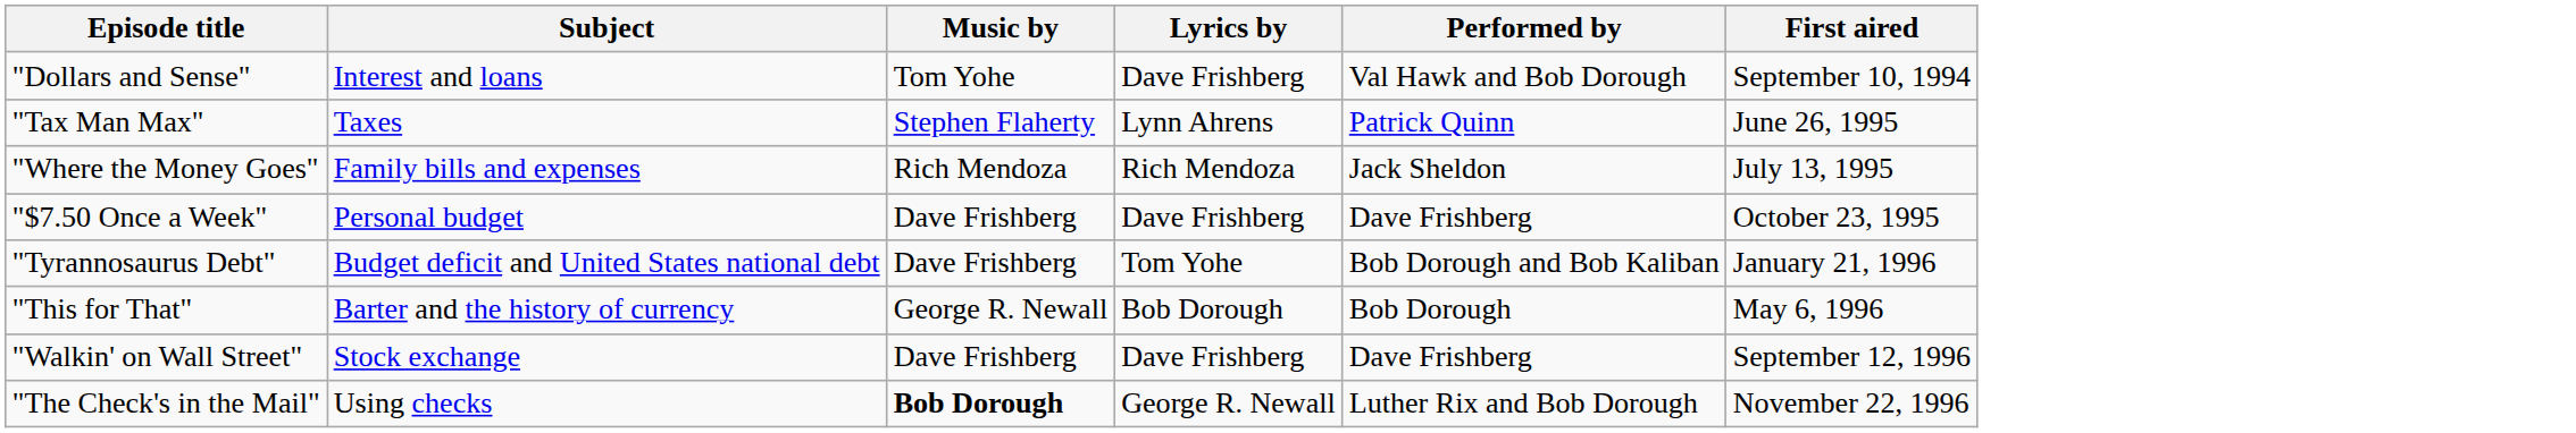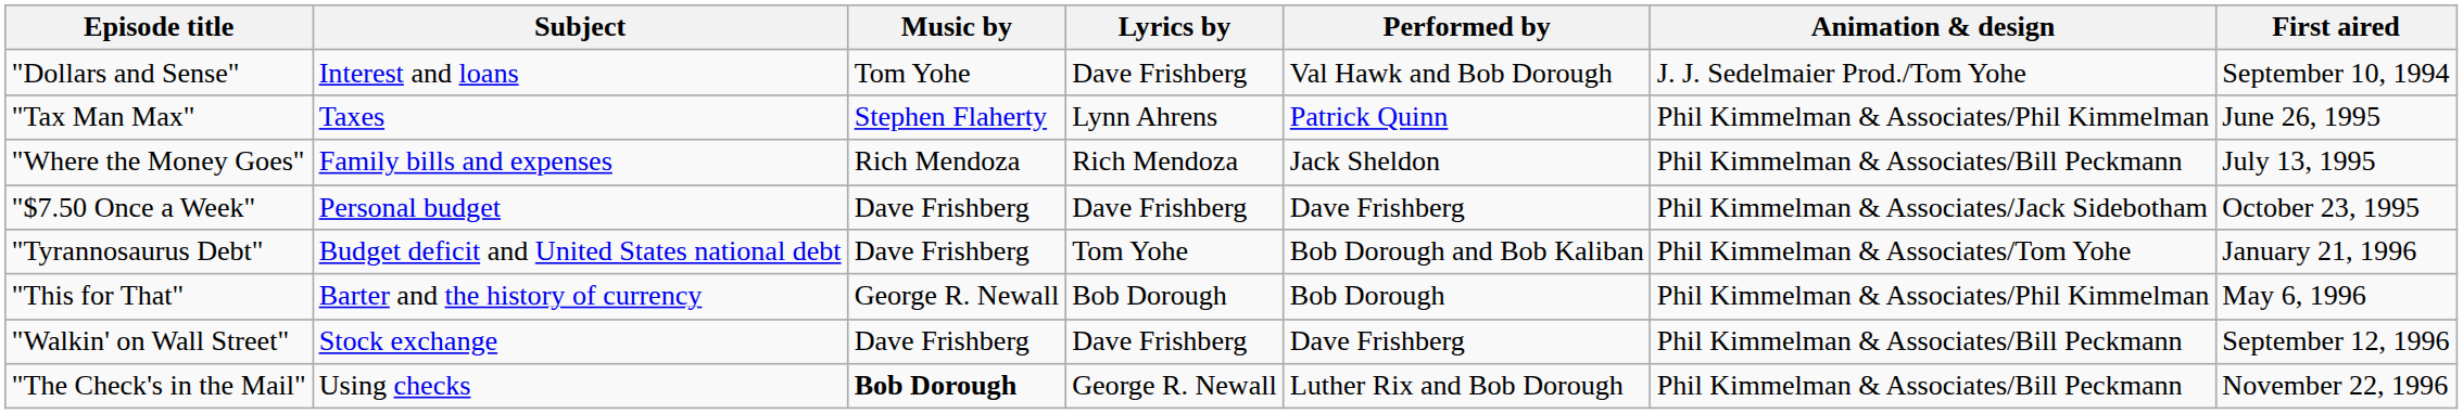 <table class="wikitable">
 <tr>
 <th>Episode title</th>
 <th>Subject</th>
 <th>Music by</th>
 <th>Lyrics by</th>
 <th>Performed by</th>
+<th>Animation & design</th>
 <th>First aired</th>
 </tr>
 <tr>
 <td>"Dollars and Sense"</td>
 <td><a href='#'>Interest</a> and <a href='#'>loans</a></td>
 <td>Tom Yohe</td>
 <td>Dave Frishberg</td>
 <td>Val Hawk and Bob Dorough</td>
+<td>J. J. Sedelmaier Prod./Tom Yohe</td>
 <td>September 10, 1994</td>
 </tr>
 <tr>
 <td>"Tax Man Max"</td>
 <td><a href='#'>Taxes</a></td>
 <td><a href='#'>Stephen Flaherty</a></td>
 <td>Lynn Ahrens</td>
 <td><a href='#'>Patrick Quinn</a></td>
+<td>Phil Kimmelman & Associates/Phil Kimmelman</td>
 <td>June 26, 1995</td>
 </tr>
 <tr>
 <td>"Where the Money Goes"</td>
 <td><a href='#'>Family bills and expenses</a></td>
 <td>Rich Mendoza</td>
 <td>Rich Mendoza</td>
 <td>Jack Sheldon</td>
+<td>Phil Kimmelman & Associates/Bill Peckmann</td>
 <td>July 13, 1995</td>
 </tr>
 <tr>
 <td>"$7.50 Once a Week"</td>
 <td><a href='#'>Personal budget</a></td>
 <td>Dave Frishberg</td>
 <td>Dave Frishberg</td>
 <td>Dave Frishberg</td>
+<td>Phil Kimmelman & Associates/Jack Sidebotham</td>
 <td>October 23, 1995</td>
 </tr>
 <tr>
 <td>"Tyrannosaurus Debt"</td>
 <td><a href='#'>Budget deficit</a> and <a href='#'>United States national debt</a></td>
 <td>Dave Frishberg</td>
 <td>Tom Yohe</td>
 <td>Bob Dorough and Bob Kaliban</td>
+<td>Phil Kimmelman & Associates/Tom Yohe</td>
 <td>January 21, 1996</td>
 </tr>
 <tr>
 <td>"This for That"</td>
 <td><a href='#'>Barter</a> and <a href='#'>the history of currency</a></td>
 <td>George R. Newall</td>
 <td>Bob Dorough</td>
 <td>Bob Dorough</td>
+<td>Phil Kimmelman & Associates/Phil Kimmelman</td>
 <td>May 6, 1996</td>
 </tr>
 <tr>
 <td>"Walkin' on Wall Street"</td>
 <td><a href='#'>Stock exchange</a></td>
 <td>Dave Frishberg</td>
 <td>Dave Frishberg</td>
 <td>Dave Frishberg</td>
+<td>Phil Kimmelman & Associates/Bill Peckmann</td>
 <td>September 12, 1996</td>
 </tr>
 <tr>
 <td>"The Check's in the Mail"</td>
 <td>Using <a href='#'>checks</a></td>
 <td><strong>Bob Dorough</strong></td>
 <td>George R. Newall</td>
 <td>Luther Rix and Bob Dorough</td>
+<td>Phil Kimmelman & Associates/Bill Peckmann</td>
 <td>November 22, 1996</td>
 </tr>
 </table>
